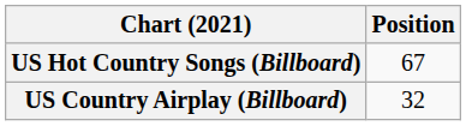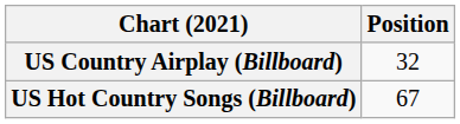 <table class="wikitable sortable plainrowheaders" style="text-align:center">
 <tr>
 <th>Chart (2021)</th>
 <th>Position</th>
 </tr>
 <tr>
+<th scope="row">US Country Airplay (<em>Billboard</em>)</th>
+<td>32</td>
+</tr>
+<tr>
 <th scope="row">US Hot Country Songs (<em>Billboard</em>)</th>
 <td>67</td>
 </tr>
-<tr>
-<th scope="row">US Country Airplay (<em>Billboard</em>)</th>
-<td>32</td>
-</tr>
 </table>
